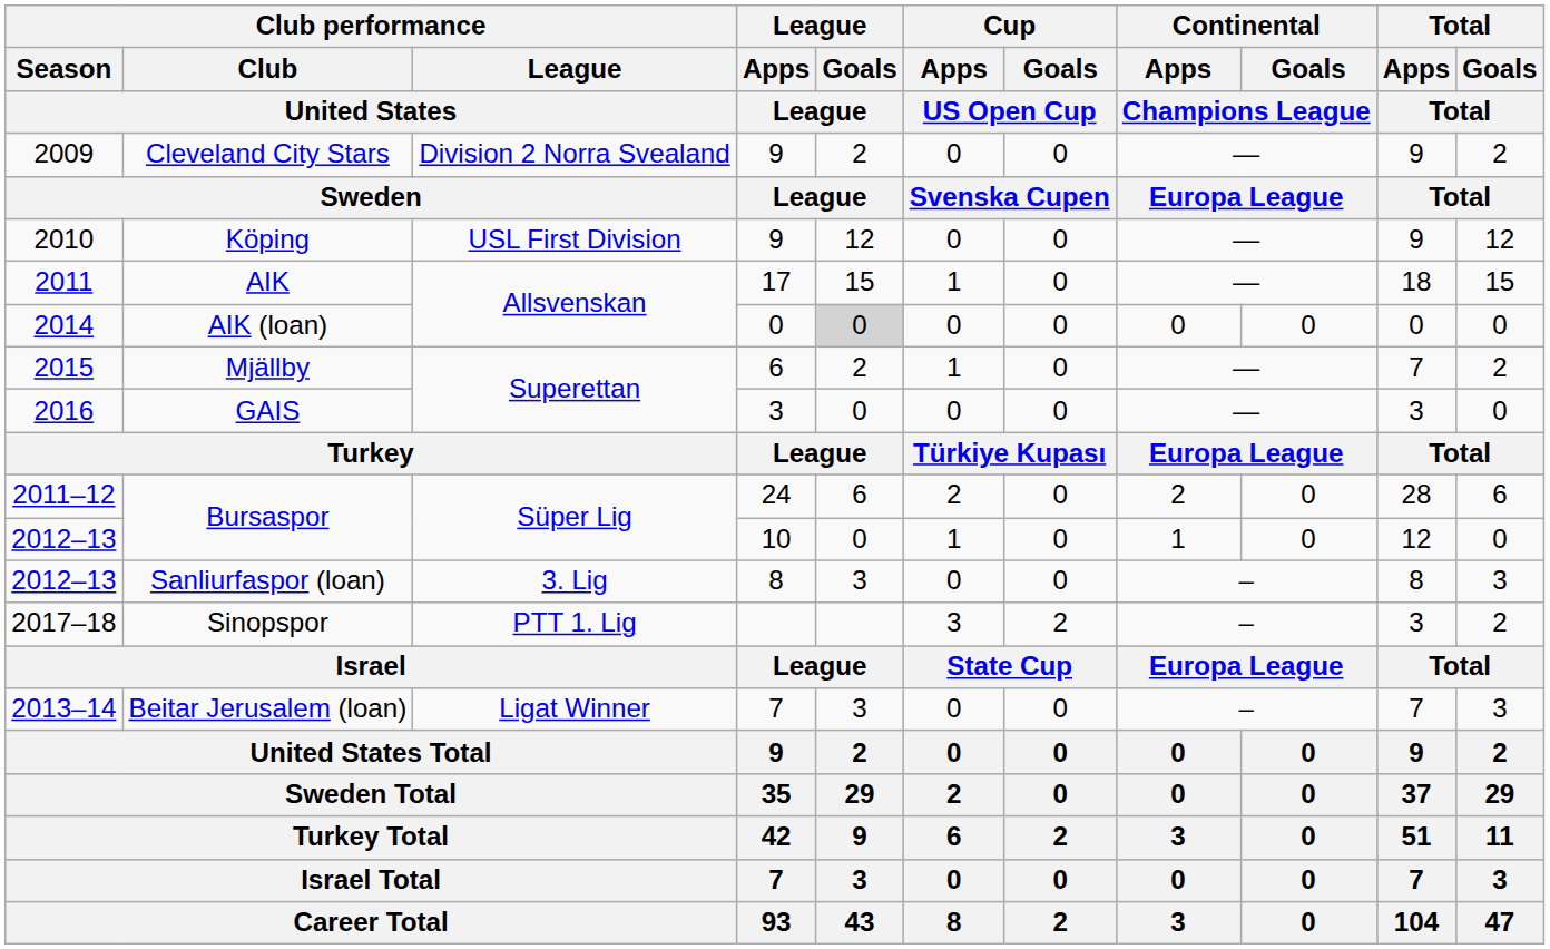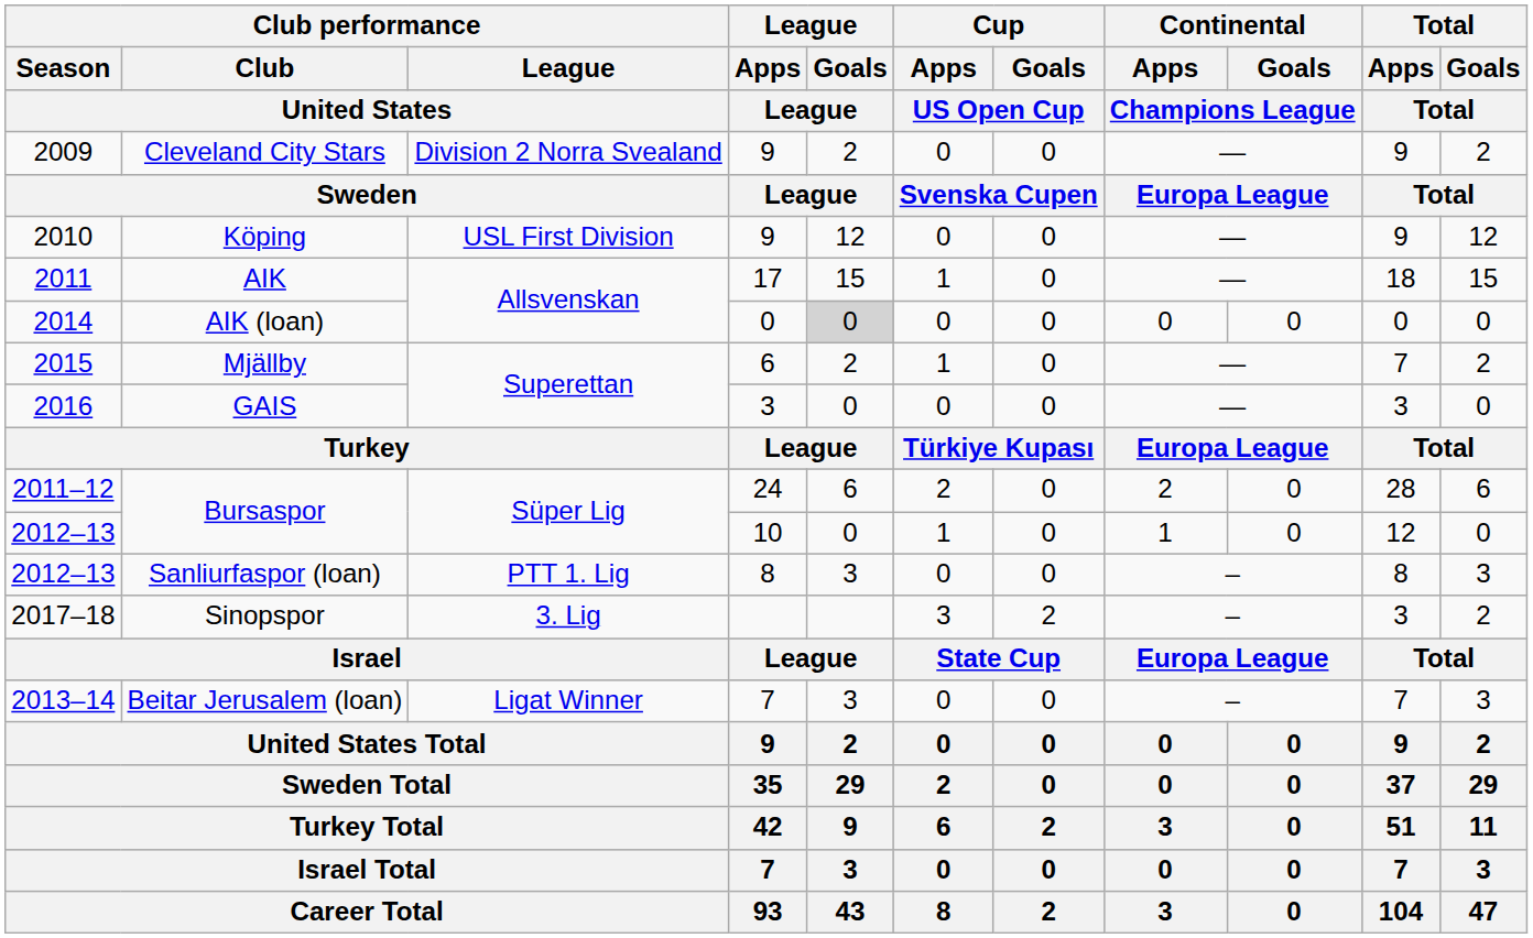 <table class="wikitable" style="text-align:center">
 <tr>
 <th colspan=3>Club performance</th>
 <th colspan=2>League</th>
 <th colspan=2>Cup</th>
 <th colspan=2>Continental</th>
 <th colspan=2>Total</th>
 </tr>
 <tr>
 <th>Season</th>
 <th>Club</th>
 <th>League</th>
 <th>Apps</th>
 <th>Goals</th>
 <th>Apps</th>
 <th>Goals</th>
 <th>Apps</th>
 <th>Goals</th>
 <th>Apps</th>
 <th>Goals</th>
 </tr>
 <tr>
 <th colspan=3>United States</th>
 <th colspan=2>League</th>
 <th colspan=2><a href='#'>US Open Cup</a></th>
 <th colspan=2><a href='#'>Champions League</a></th>
 <th colspan=2>Total</th>
 </tr>
 <tr>
 <td>2009</td>
 <td rowspan="1"><a href='#'>Cleveland City Stars</a></td>
 <td><a href='#'>Division 2 Norra Svealand</a></td>
 <td>9</td>
 <td>2</td>
 <td>0</td>
 <td>0</td>
 <td colspan="2">—</td>
 <td>9</td>
 <td>2</td>
 </tr>
 <tr>
 <th colspan=3>Sweden</th>
 <th colspan=2>League</th>
 <th colspan=2><a href='#'>Svenska Cupen</a></th>
 <th colspan=2><a href='#'>Europa League</a></th>
 <th colspan=2>Total</th>
 </tr>
 <tr>
 <td>2010</td>
 <td rowspan="1"><a href='#'>Köping</a></td>
 <td><a href='#'>USL First Division</a></td>
 <td>9</td>
 <td>12</td>
 <td>0</td>
 <td>0</td>
 <td colspan="2">—</td>
 <td>9</td>
 <td>12</td>
 </tr>
 <tr>
 <td><a href='#'>2011</a></td>
 <td rowspan="1"><a href='#'>AIK</a></td>
 <td rowspan="2"><a href='#'>Allsvenskan</a></td>
 <td>17</td>
 <td>15</td>
 <td>1</td>
 <td>0</td>
 <td colspan="2">—</td>
 <td>18</td>
 <td>15</td>
 </tr>
 <tr>
 <td><a href='#'>2014</a></td>
 <td><a href='#'>AIK</a> (loan)</td>
 <td>0</td>
 <td style="background: lightgrey;">0</td>
 <td>0</td>
 <td>0</td>
 <td>0</td>
 <td>0</td>
 <td>0</td>
 <td>0</td>
 </tr>
 <tr>
 <td><a href='#'>2015</a></td>
 <td rowspan="1"><a href='#'>Mjällby</a></td>
 <td rowspan="2"><a href='#'>Superettan</a></td>
 <td>6</td>
 <td>2</td>
 <td>1</td>
 <td>0</td>
 <td colspan="2">—</td>
 <td>7</td>
 <td>2</td>
 </tr>
 <tr>
 <td><a href='#'>2016</a></td>
 <td><a href='#'>GAIS</a></td>
 <td>3</td>
 <td>0</td>
 <td>0</td>
 <td>0</td>
 <td colspan="2">—</td>
 <td>3</td>
 <td>0</td>
 </tr>
 <tr>
 <th colspan=3>Turkey</th>
 <th colspan=2>League</th>
 <th colspan=2><a href='#'>Türkiye Kupası</a></th>
 <th colspan=2><a href='#'>Europa League</a></th>
 <th colspan=2>Total</th>
 </tr>
 <tr>
 <td><a href='#'>2011–12</a></td>
 <td rowspan="2"><a href='#'>Bursaspor</a></td>
 <td rowspan="2"><a href='#'>Süper Lig</a></td>
 <td>24</td>
 <td>6</td>
 <td>2</td>
 <td>0</td>
 <td>2</td>
 <td>0</td>
 <td>28</td>
 <td>6</td>
 </tr>
 <tr>
 <td><a href='#'>2012–13</a></td>
 <td>10</td>
 <td>0</td>
 <td>1</td>
 <td>0</td>
 <td>1</td>
 <td>0</td>
 <td>12</td>
 <td>0</td>
 </tr>
 <tr>
 <td><a href='#'>2012–13</a></td>
 <td><a href='#'>Sanliurfaspor</a> (loan)</td>
-<td><a href='#'>3. Lig</a></td>
+<td><a href='#'>PTT 1. Lig</a></td>
 <td>8</td>
 <td>3</td>
 <td>0</td>
 <td>0</td>
 <td colspan="2">–</td>
 <td>8</td>
 <td>3</td>
 </tr>
 <tr>
 <td>2017–18</td>
 <td>Sinopspor</td>
-<td><a href='#'>PTT 1. Lig</a></td>
+<td><a href='#'>3. Lig</a></td>
 <td></td>
 <td></td>
 <td>3</td>
 <td>2</td>
 <td colspan="2">–</td>
 <td>3</td>
 <td>2</td>
 </tr>
 <tr>
 <th colspan=3>Israel</th>
 <th colspan=2>League</th>
 <th colspan=2><a href='#'>State Cup</a></th>
 <th colspan=2><a href='#'>Europa League</a></th>
 <th colspan=2>Total</th>
 </tr>
 <tr>
 <td><a href='#'>2013–14</a></td>
 <td><a href='#'>Beitar Jerusalem</a> (loan)</td>
 <td><a href='#'>Ligat Winner</a></td>
 <td>7</td>
 <td>3</td>
 <td>0</td>
 <td>0</td>
 <td colspan="2">–</td>
 <td>7</td>
 <td>3</td>
 </tr>
 <tr>
 <th colspan=3>United States Total</th>
 <th>9</th>
 <th>2</th>
 <th>0</th>
 <th>0</th>
 <th>0</th>
 <th>0</th>
 <th>9</th>
 <th>2</th>
 </tr>
 <tr>
 <th colspan=3>Sweden Total</th>
 <th>35</th>
 <th>29</th>
 <th>2</th>
 <th>0</th>
 <th>0</th>
 <th>0</th>
 <th>37</th>
 <th>29</th>
 </tr>
 <tr>
 <th colspan=3>Turkey Total</th>
 <th>42</th>
 <th>9</th>
 <th>6</th>
 <th>2</th>
 <th>3</th>
 <th>0</th>
 <th>51</th>
 <th>11</th>
 </tr>
 <tr>
 <th colspan=3>Israel Total</th>
 <th>7</th>
 <th>3</th>
 <th>0</th>
 <th>0</th>
 <th>0</th>
 <th>0</th>
 <th>7</th>
 <th>3</th>
 </tr>
 <tr>
 <th colspan=3>Career Total</th>
 <th>93</th>
 <th>43</th>
 <th>8</th>
 <th>2</th>
 <th>3</th>
 <th>0</th>
 <th>104</th>
 <th>47</th>
 </tr>
 </table>
